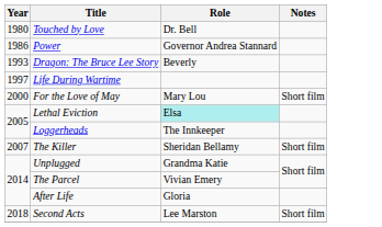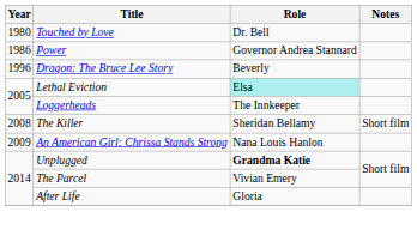 <table class="wikitable sortable">
 <tr>
 <th>Year</th>
 <th>Title</th>
 <th>Role</th>
 <th>Notes</th>
 </tr>
 <tr>
 <td>1980</td>
 <td><em><a href='#'>Touched by Love</a></em></td>
 <td>Dr. Bell</td>
 <td></td>
 </tr>
 <tr>
 <td>1986</td>
 <td><em><a href='#'>Power</a></em></td>
 <td>Governor Andrea Stannard</td>
 <td></td>
 </tr>
 <tr>
-<td>1993</td>
+<td>1996</td>
 <td><em><a href='#'>Dragon: The Bruce Lee Story</a></em></td>
 <td>Beverly</td>
 <td></td>
-</tr>
-<tr>
-<td>1997</td>
-<td><em><a href='#'>Life During Wartime</a></em></td>
-<td></td>
-<td></td>
-</tr>
-<tr>
-<td>2000</td>
-<td><em>For the Love of May</em></td>
-<td>Mary Lou</td>
-<td>Short film</td>
 </tr>
 <tr>
 <td rowspan=2>2005</td>
 <td><em>Lethal Eviction</em></td>
 <td style="background: paleturquoise;">Elsa</td>
 <td></td>
 </tr>
 <tr>
 <td><em><a href='#'>Loggerheads</a></em></td>
 <td>The Innkeeper</td>
 <td></td>
 </tr>
 <tr>
-<td>2007</td>
+<td>2008</td>
 <td><em>The Killer</em></td>
 <td>Sheridan Bellamy</td>
 <td>Short film</td>
 </tr>
 <tr>
+<td>2009</td>
+<td><em><a href='#'>An American Girl: Chrissa Stands Strong</a></em></td>
+<td>Nana Louis Hanlon</td>
+<td></td>
+</tr>
+<tr>
 <td rowspan=3>2014</td>
 <td><em>Unplugged</em></td>
-<td>Grandma Katie</td>
+<td><strong>Grandma Katie</strong></td>
 <td rowspan=2>Short film</td>
 </tr>
 <tr>
 <td><em>The Parcel</em></td>
 <td>Vivian Emery</td>
 </tr>
 <tr>
 <td><em>After Life</em></td>
 <td>Gloria</td>
 <td></td>
 </tr>
 <tr>
-<td>2018</td>
-<td><em>Second Acts</em></td>
-<td>Lee Marston</td>
-<td>Short film</td>
-</tr>
-<tr>
 </tr>
 </table>
